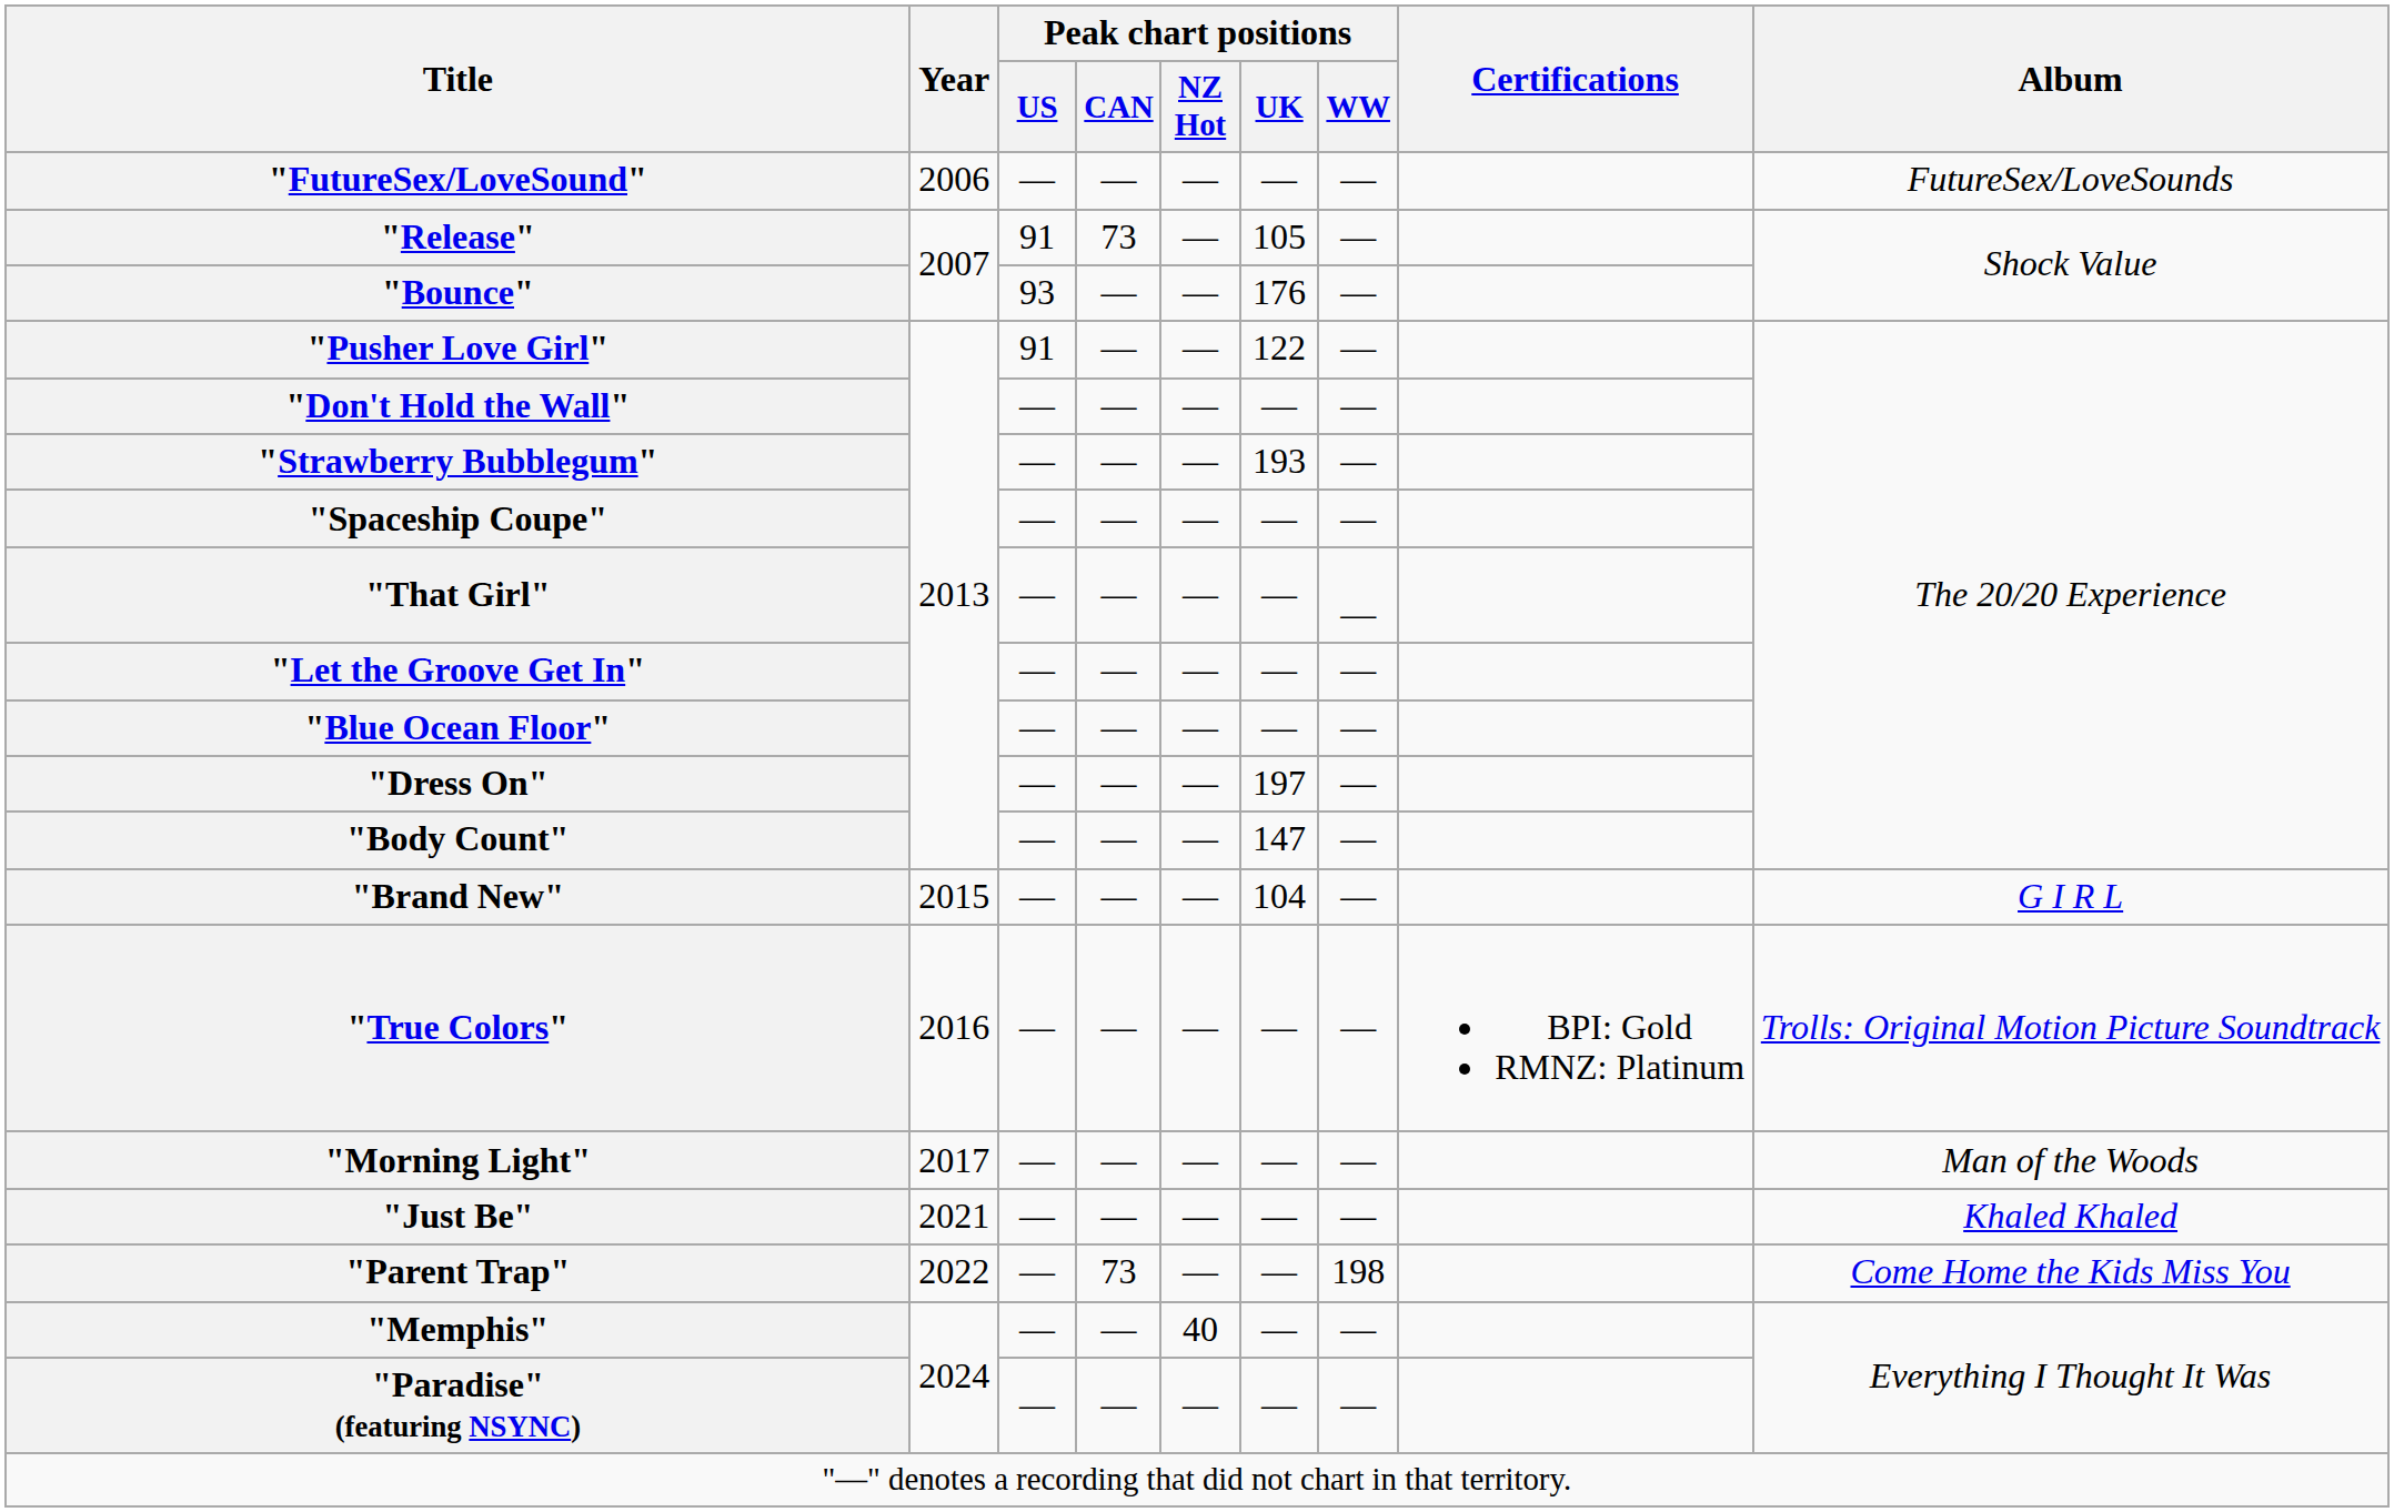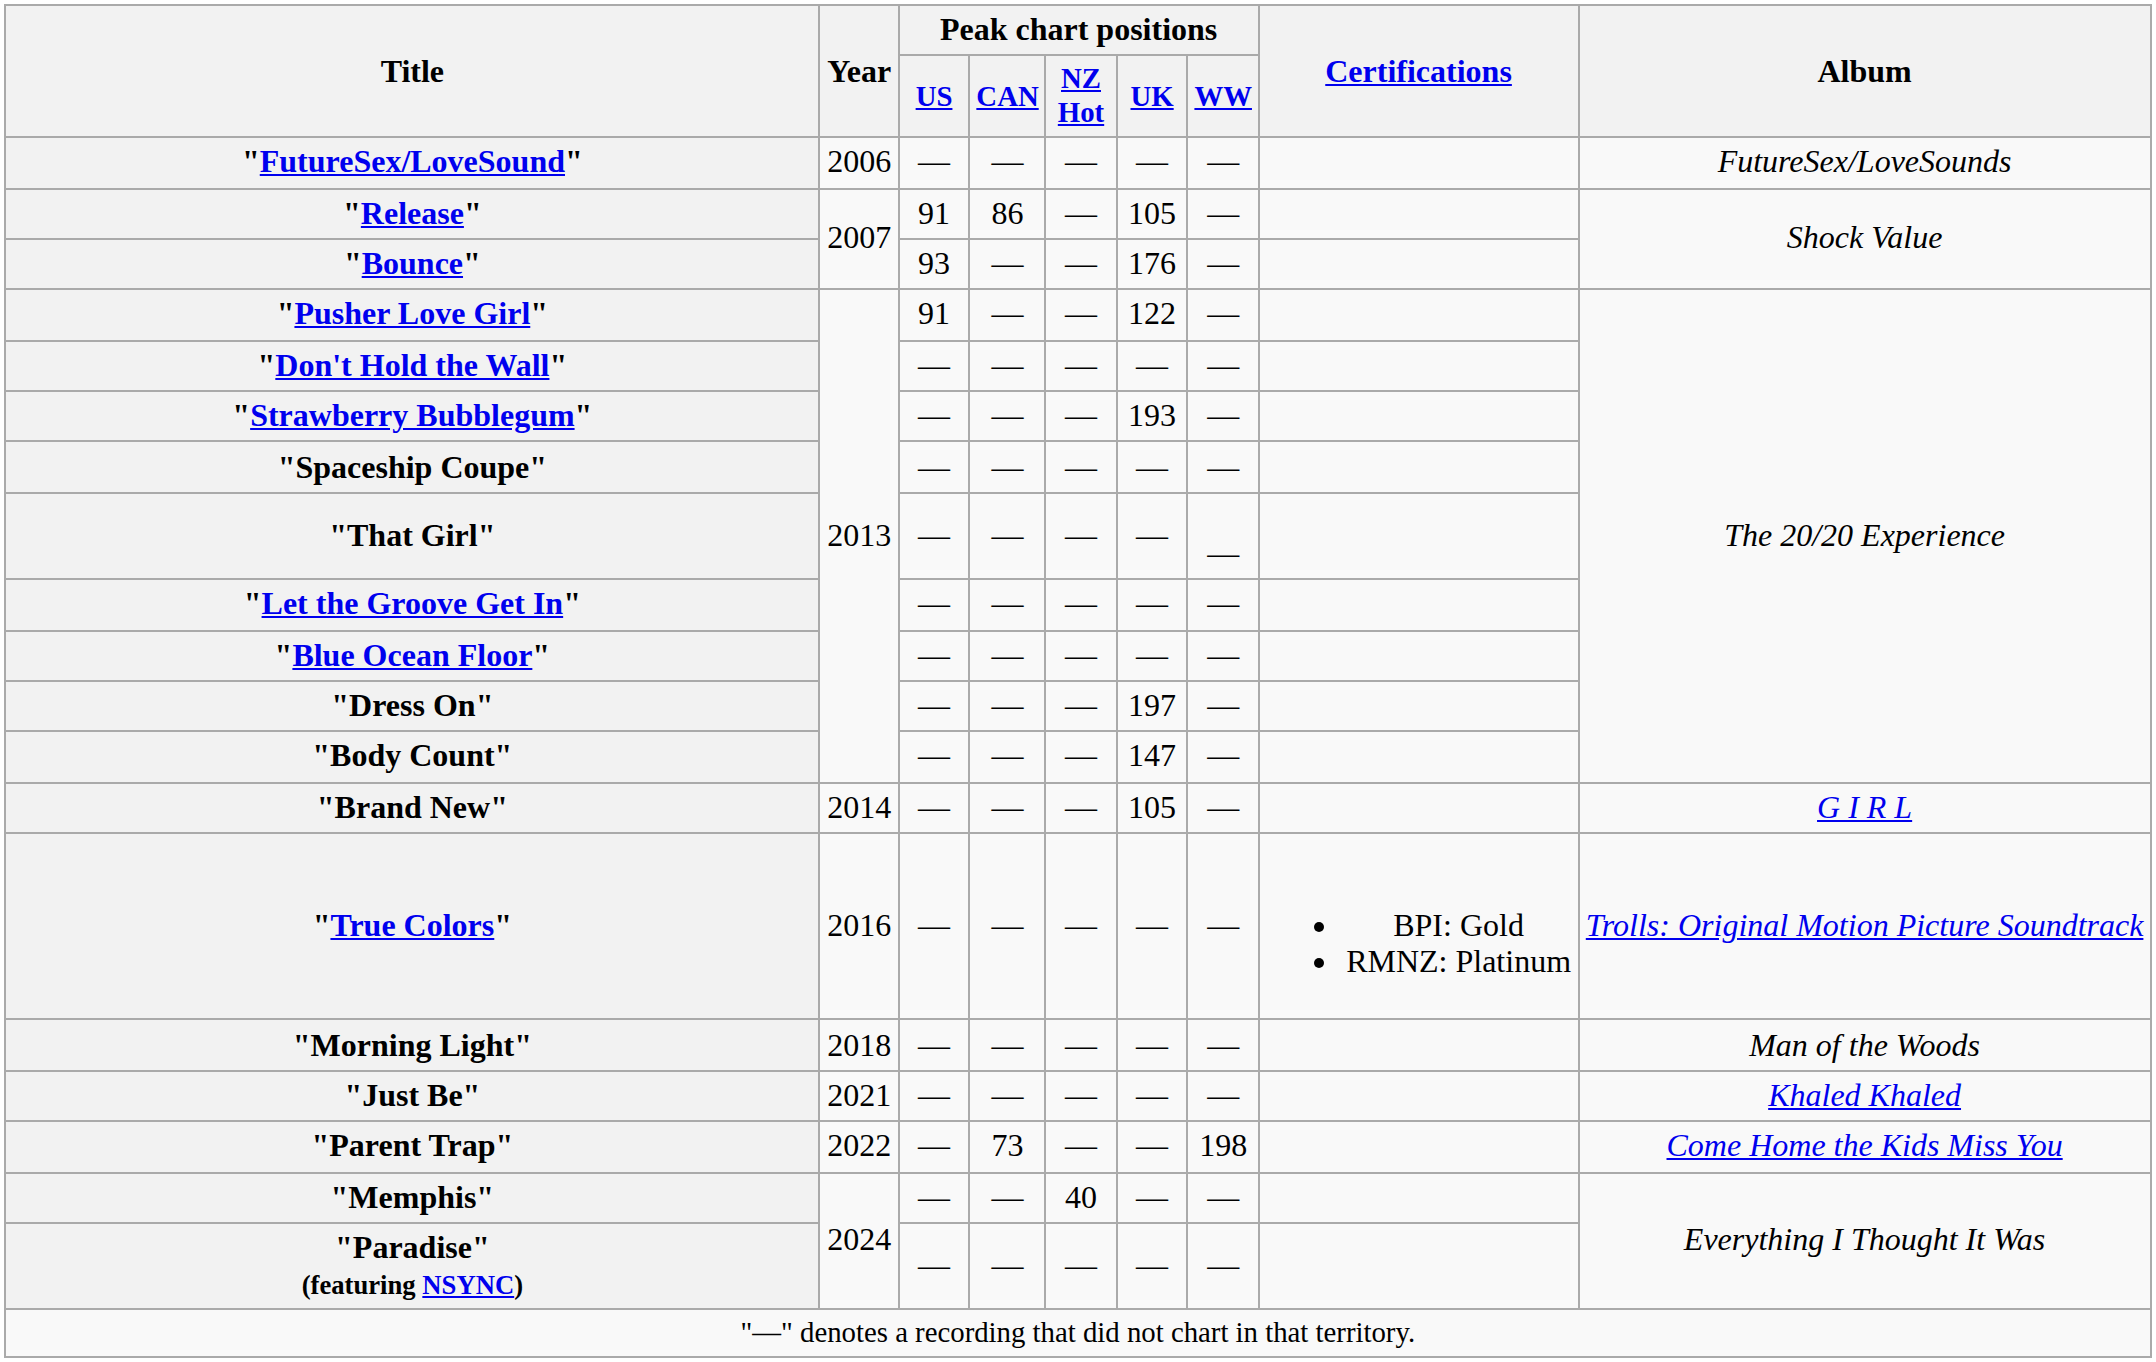 <table class="wikitable plainrowheaders" style="text-align:center;">
 <tr>
 <th scope="col" rowspan="2" style="width:25em;">Title</th>
 <th scope="col" rowspan="2">Year</th>
 <th scope="col" colspan="5">Peak chart positions</th>
 <th scope="col" rowspan="2"><a href='#'>Certifications</a></th>
 <th scope="col" rowspan="2">Album</th>
 </tr>
 <tr>
 <th scope="col" style="width:2em;font-size:90%;"><a href='#'>US</a><br></th>
 <th scope="col" style="width:2em; font-size:90%;"><a href='#'>CAN</a><br></th>
 <th scope="col" style="width:2em;font-size:90%;"><a href='#'>NZ<br>Hot</a><br></th>
 <th scope="col" style="width:2em;font-size:90%;"><a href='#'>UK</a><br></th>
 <th scope="col" style="width:2em; font-size:90%;"><a href='#'>WW</a><br></th>
 </tr>
 <tr>
 <th scope="row">"<a href='#'>FutureSex/LoveSound</a>"</th>
 <td>2006</td>
 <td>—</td>
 <td>—</td>
 <td>—</td>
 <td>—</td>
 <td>—</td>
 <td></td>
 <td><em>FutureSex/LoveSounds</em></td>
 </tr>
 <tr>
 <th scope="row">"<a href='#'>Release</a>"<br></th>
 <td rowspan="2">2007</td>
 <td>91</td>
-<td>73</td>
+<td>86</td>
 <td>—</td>
 <td>105</td>
 <td>—</td>
 <td></td>
 <td rowspan="2"><em>Shock Value</em></td>
 </tr>
 <tr>
 <th scope="row">"<a href='#'>Bounce</a>"<br></th>
 <td>93</td>
 <td>—</td>
 <td>—</td>
 <td>176</td>
 <td>—</td>
 <td></td>
 </tr>
 <tr>
 <th scope="row">"<a href='#'>Pusher Love Girl</a>"</th>
 <td rowspan="9">2013</td>
 <td>91</td>
 <td>—</td>
 <td>—</td>
 <td>122</td>
 <td>—</td>
 <td></td>
 <td rowspan="9"><em>The 20/20 Experience</em></td>
 </tr>
 <tr>
 <th scope="row">"<a href='#'>Don't Hold the Wall</a>"</th>
 <td>—</td>
 <td>—</td>
 <td>—</td>
 <td>—</td>
 <td>—</td>
 <td></td>
 </tr>
 <tr>
 <th scope="row">"<a href='#'>Strawberry Bubblegum</a>"</th>
 <td>—</td>
 <td>—</td>
 <td>—</td>
 <td>193</td>
 <td>—</td>
 <td></td>
 </tr>
 <tr>
 <th scope="row">"Spaceship Coupe"</th>
 <td>—</td>
 <td>—</td>
 <td>—</td>
 <td>—</td>
 <td>—</td>
 <td></td>
 </tr>
 <tr>
 <th scope="row">"That Girl"</th>
 <td>—</td>
 <td>—</td>
 <td>—</td>
 <td>—</td>
 <td><br>—</td>
 </tr>
 <tr>
 <th scope="row">"<a href='#'>Let the Groove Get In</a>"</th>
 <td>—</td>
 <td>—</td>
 <td>—</td>
 <td>—</td>
 <td>—</td>
 <td></td>
 </tr>
 <tr>
 <th scope="row">"<a href='#'>Blue Ocean Floor</a>"</th>
 <td>—</td>
 <td>—</td>
 <td>—</td>
 <td>—</td>
 <td>—</td>
 <td></td>
 </tr>
 <tr>
 <th scope="row">"Dress On"</th>
 <td>—</td>
 <td>—</td>
 <td>—</td>
 <td>197</td>
 <td>—</td>
 <td></td>
 </tr>
 <tr>
 <th scope="row">"Body Count"</th>
 <td>—</td>
 <td>—</td>
 <td>—</td>
 <td>147</td>
 <td>—</td>
 <td></td>
 </tr>
 <tr>
 <th scope="row">"Brand New"<br></th>
-<td>2015</td>
+<td>2014</td>
 <td>—</td>
 <td>—</td>
 <td>—</td>
-<td>104</td>
+<td>105</td>
 <td>—</td>
 <td></td>
 <td><em><a href='#'>G I R L</a></em></td>
 </tr>
 <tr>
 <th scope="row">"<a href='#'>True Colors</a>"<br></th>
 <td>2016</td>
 <td>—</td>
 <td>—</td>
 <td>—</td>
 <td>—</td>
 <td>—</td>
 <td><br><ul><li>BPI: Gold</li><li>RMNZ: Platinum</li></ul></td>
 <td><em><a href='#'>Trolls: Original Motion Picture Soundtrack</a></em></td>
 </tr>
 <tr>
 <th scope="row">"Morning Light"<br></th>
-<td>2017</td>
+<td>2018</td>
 <td>—</td>
 <td>—</td>
 <td>—</td>
 <td>—</td>
 <td>—</td>
 <td></td>
 <td><em>Man of the Woods</em></td>
 </tr>
 <tr>
 <th scope="row">"Just Be"<br></th>
 <td>2021</td>
 <td>—</td>
 <td>—</td>
 <td>—</td>
 <td>—</td>
 <td>—</td>
 <td></td>
 <td><em><a href='#'>Khaled Khaled</a></em></td>
 </tr>
 <tr>
 <th scope="row">"Parent Trap"<br></th>
 <td>2022</td>
 <td>—</td>
 <td>73</td>
 <td>—</td>
 <td>—</td>
 <td>198</td>
 <td></td>
 <td><em><a href='#'>Come Home the Kids Miss You</a></em></td>
 </tr>
 <tr>
 <th scope="row">"Memphis"</th>
 <td rowspan="2">2024</td>
 <td>—</td>
 <td>—</td>
 <td>40</td>
 <td>—</td>
 <td>—</td>
 <td></td>
 <td rowspan="2"><em>Everything I Thought It Was</em></td>
 </tr>
 <tr>
 <th scope="row">"Paradise"<br><small>(featuring <a href='#'>NSYNC</a>)</small></th>
 <td>—</td>
 <td>—</td>
 <td>—</td>
 <td>—</td>
 <td>—</td>
 <td></td>
 </tr>
 <tr>
 <td colspan="9" style="font-size:90%">"—" denotes a recording that did not chart in that territory.</td>
 </tr>
 </table>
